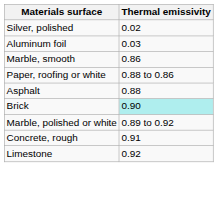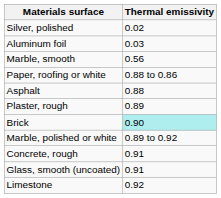 <table class="wikitable">
 <tr>
 <th>Materials surface</th>
 <th>Thermal emissivity</th>
 </tr>
 <tr>
 <td>Silver, polished</td>
 <td>0.02</td>
 </tr>
 <tr>
 <td>Aluminum foil</td>
 <td>0.03</td>
 </tr>
 <tr>
 <td>Marble, smooth</td>
-<td>0.86</td>
+<td>0.56</td>
 </tr>
 <tr>
 <td>Paper, roofing or white</td>
 <td>0.88 to 0.86</td>
 </tr>
 <tr>
 <td>Asphalt</td>
 <td>0.88</td>
+</tr>
+<tr>
+<td>Plaster, rough</td>
+<td>0.89</td>
 </tr>
 <tr>
 <td>Brick</td>
 <td style="background: paleturquoise;">0.90</td>
 </tr>
 <tr>
 <td>Marble, polished or white</td>
 <td>0.89 to 0.92</td>
 </tr>
 <tr>
 <td>Concrete, rough</td>
 <td>0.91</td>
 </tr>
 <tr>
+<td>Glass, smooth (uncoated)</td>
+<td>0.91</td>
+</tr>
+<tr>
 <td>Limestone</td>
 <td>0.92</td>
 </tr>
 </table>
